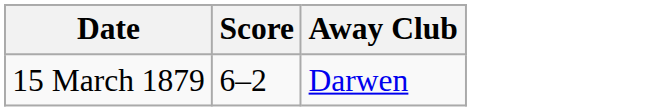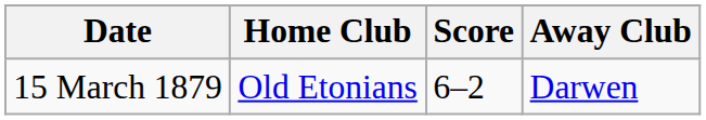 <table class="wikitable">
 <tr>
 <th>Date</th>
+<th>Home Club</th>
 <th>Score</th>
 <th>Away Club</th>
 </tr>
 <tr>
 <td>15 March 1879</td>
+<td><a href='#'>Old Etonians</a></td>
 <td>6–2</td>
 <td><a href='#'>Darwen</a></td>
 </tr>
 </table>
